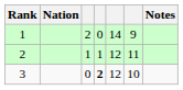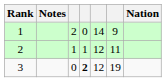 <table class="wikitable sortable" style="text-align: center;">
 <tr>
 <th>Rank</th>
-<th>Nation</th>
+<th>Notes</th>
 <th></th>
 <th></th>
 <th></th>
 <th></th>
-<th>Notes</th>
+<th>Nation</th>
 </tr>
 <tr style="background:#cfc;">
 <td>1</td>
-<td align=left></td>
+<td></td>
 <td>2</td>
 <td>0</td>
 <td>14</td>
 <td>9</td>
-<td></td>
+<td align=left></td>
 </tr>
 <tr style="background:#cfc;">
 <td>2</td>
-<td align=left></td>
+<td></td>
 <td>1</td>
 <td>1</td>
 <td>12</td>
 <td>11</td>
-<td></td>
+<td align=left></td>
 </tr>
 <tr>
 <td>3</td>
-<td align=left></td>
+<td></td>
 <td>0</td>
 <td><strong>2</strong></td>
 <td>12</td>
-<td>10</td>
-<td></td>
+<td>19</td>
+<td align=left></td>
 </tr>
 </table>
